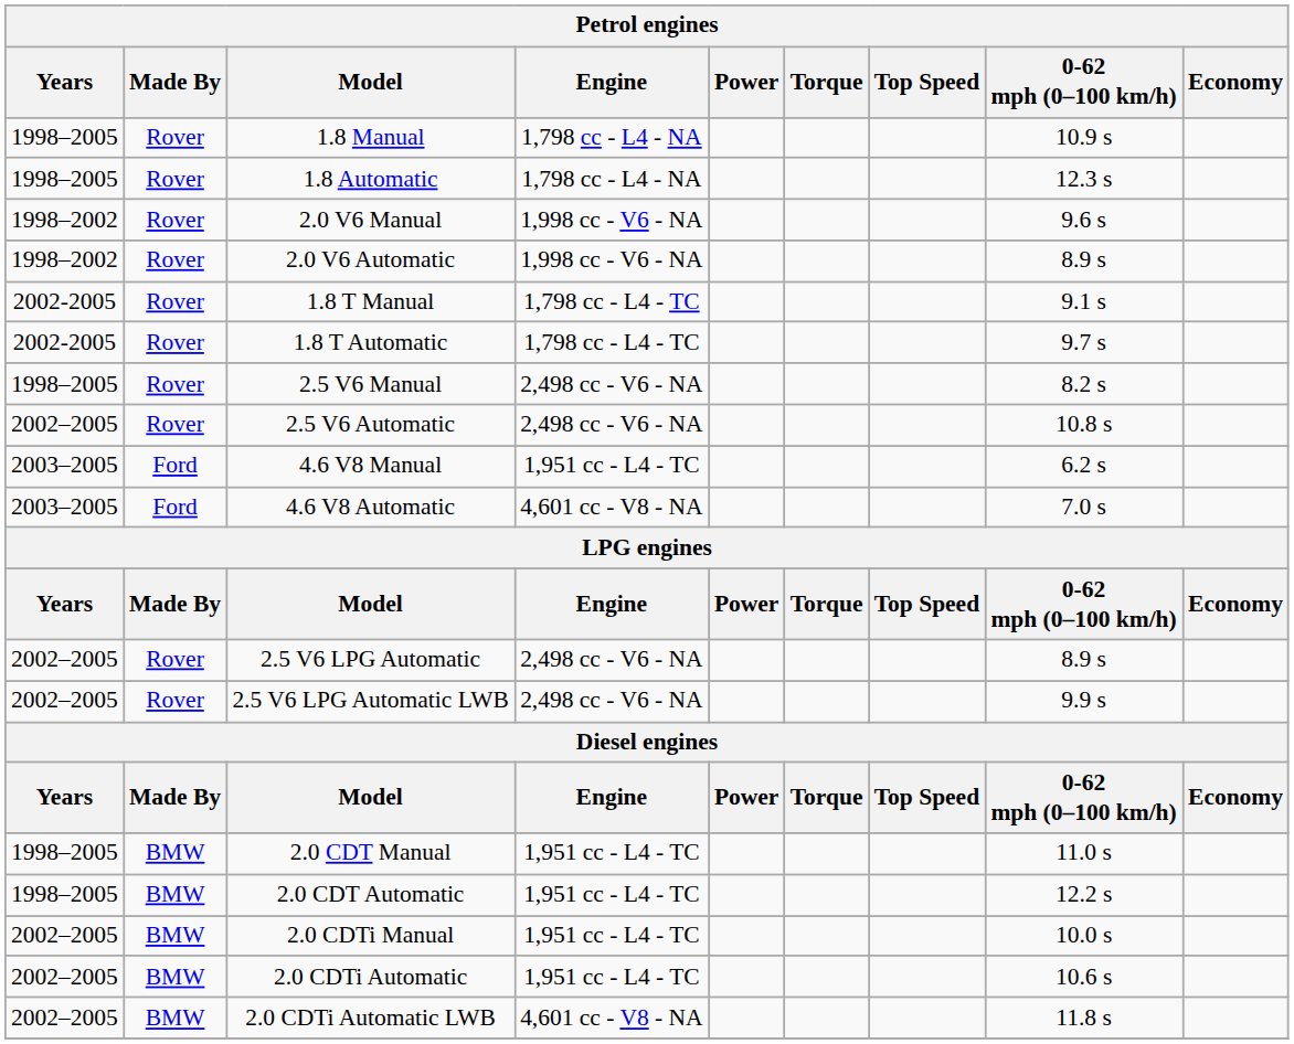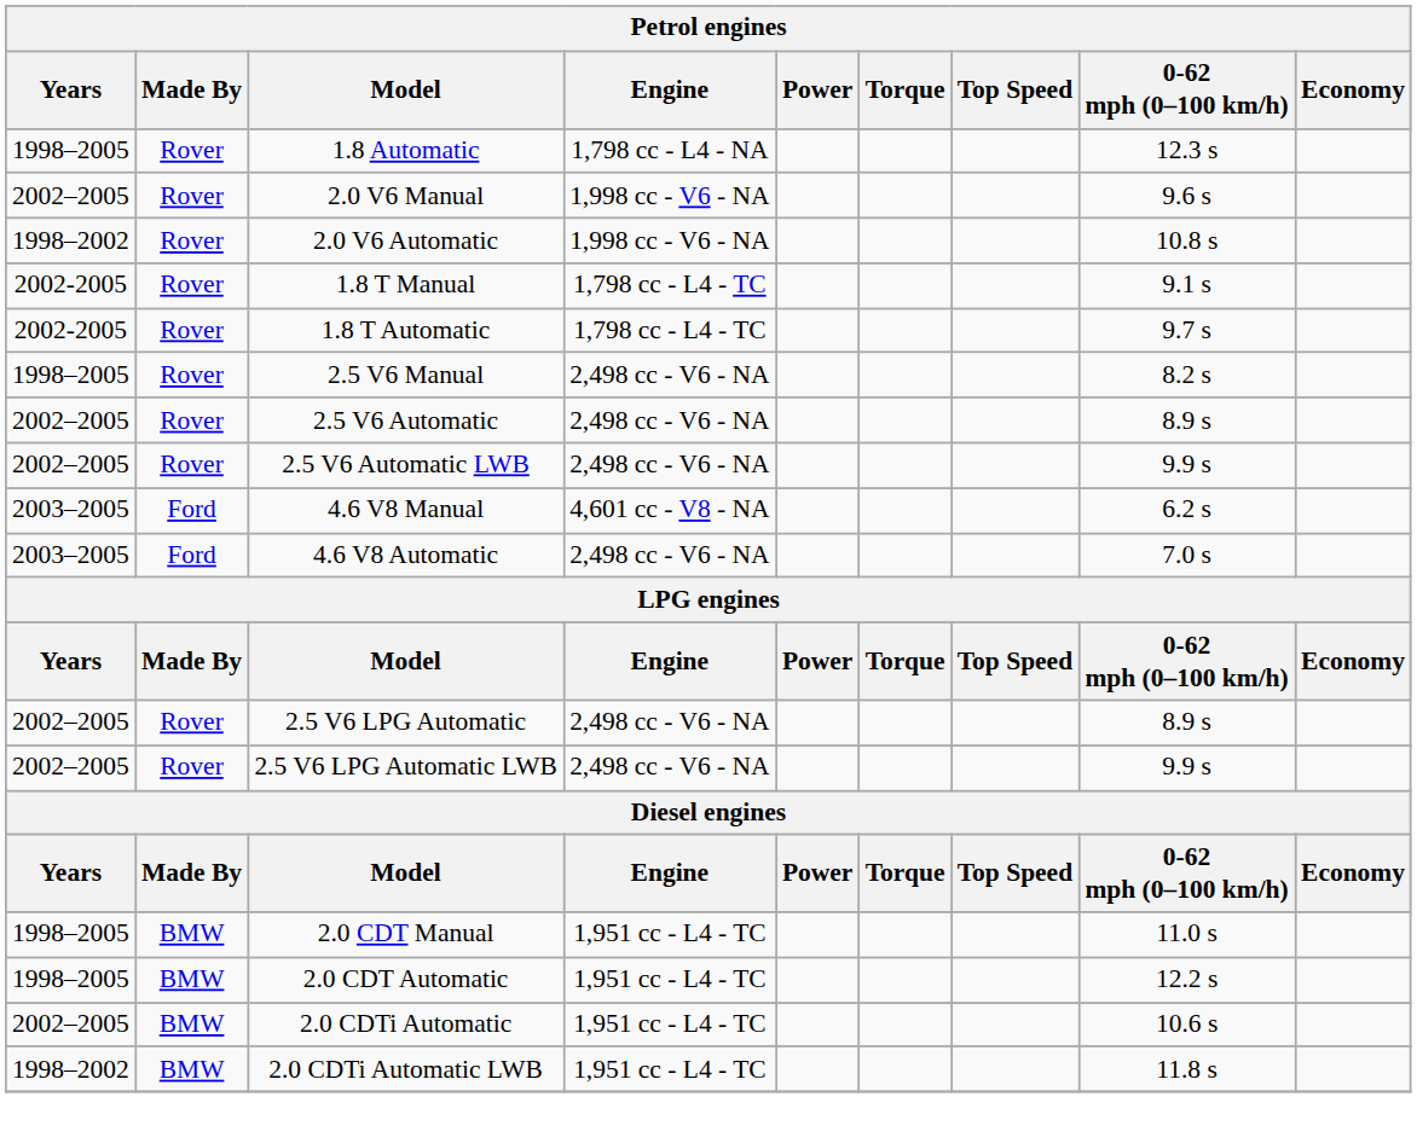 <table class="wikitable" style="text-align:center; font-size:75%;">
 <tr>
 <th colspan=9>Petrol engines</th>
 </tr>
 <tr style="background:#dcdcdc; text-align:center; vertical-align:middle;">
 <th>Years</th>
 <th>Made By</th>
 <th>Model</th>
 <th>Engine</th>
 <th>Power</th>
 <th>Torque</th>
 <th>Top Speed</th>
 <th>0-62<br>mph (0–100 km/h)</th>
 <th>Economy</th>
 </tr>
 <tr>
 <td>1998–2005</td>
 <td><a href='#'>Rover</a></td>
-<td>1.8 <a href='#'>Manual</a></td>
-<td>1,798 <a href='#'>cc</a> - <a href='#'>L4</a> - <a href='#'>NA</a></td>
-<td></td>
-<td></td>
-<td></td>
-<td>10.9 s</td>
-<td></td>
-</tr>
-<tr>
-<td>1998–2005</td>
-<td><a href='#'>Rover</a></td>
 <td>1.8 <a href='#'>Automatic</a></td>
 <td>1,798 cc - L4 - NA</td>
 <td></td>
 <td></td>
 <td></td>
 <td>12.3 s</td>
 <td></td>
 </tr>
 <tr>
-<td>1998–2002</td>
+<td>2002–2005</td>
 <td><a href='#'>Rover</a></td>
 <td>2.0 V6 Manual</td>
 <td>1,998 cc - <a href='#'>V6</a> - NA</td>
 <td></td>
 <td></td>
 <td></td>
 <td>9.6 s</td>
 <td></td>
 </tr>
 <tr>
 <td>1998–2002</td>
 <td><a href='#'>Rover</a></td>
 <td>2.0 V6 Automatic</td>
 <td>1,998 cc - V6 - NA</td>
 <td></td>
 <td></td>
 <td></td>
-<td>8.9 s</td>
+<td>10.8 s</td>
 <td></td>
 </tr>
 <tr>
 <td>2002-2005</td>
 <td><a href='#'>Rover</a></td>
 <td>1.8 T Manual</td>
 <td>1,798 cc - L4 - <a href='#'>TC</a></td>
 <td></td>
 <td></td>
 <td></td>
 <td>9.1 s</td>
 <td></td>
 </tr>
 <tr>
 <td>2002-2005</td>
 <td><a href='#'>Rover</a></td>
 <td>1.8 T Automatic</td>
 <td>1,798 cc - L4 - TC</td>
 <td></td>
 <td></td>
 <td></td>
 <td>9.7 s</td>
 <td></td>
 </tr>
 <tr>
 <td>1998–2005</td>
 <td><a href='#'>Rover</a></td>
 <td>2.5 V6 Manual</td>
 <td>2,498 cc - V6 - NA</td>
 <td></td>
 <td></td>
 <td></td>
 <td>8.2 s</td>
 <td></td>
 </tr>
 <tr>
 <td>2002–2005</td>
 <td><a href='#'>Rover</a></td>
 <td>2.5 V6 Automatic</td>
 <td>2,498 cc - V6 - NA</td>
 <td></td>
 <td></td>
 <td></td>
-<td>10.8 s</td>
+<td>8.9 s</td>
+<td></td>
+</tr>
+<tr>
+<td>2002–2005</td>
+<td><a href='#'>Rover</a></td>
+<td>2.5 V6 Automatic <a href='#'>LWB</a></td>
+<td>2,498 cc - V6 - NA</td>
+<td></td>
+<td></td>
+<td></td>
+<td>9.9 s</td>
 <td></td>
 </tr>
 <tr>
 <td>2003–2005</td>
 <td><a href='#'>Ford</a></td>
 <td>4.6 V8 Manual</td>
-<td>1,951 cc - L4 - TC</td>
+<td>4,601 cc - <a href='#'>V8</a> - NA</td>
 <td></td>
 <td></td>
 <td></td>
 <td>6.2 s</td>
 <td></td>
 </tr>
 <tr>
 <td>2003–2005</td>
 <td><a href='#'>Ford</a></td>
 <td>4.6 V8 Automatic</td>
-<td>4,601 cc - V8 - NA</td>
+<td>2,498 cc - V6 - NA</td>
 <td></td>
 <td></td>
 <td></td>
 <td>7.0 s</td>
 <td></td>
 </tr>
 <tr>
 <th colspan=9>LPG engines</th>
 </tr>
 <tr style="background:#dcdcdc; text-align:center; vertical-align:middle;">
 <th>Years</th>
 <th>Made By</th>
 <th>Model</th>
 <th>Engine</th>
 <th>Power</th>
 <th>Torque</th>
 <th>Top Speed</th>
 <th>0-62<br>mph (0–100 km/h)</th>
 <th>Economy</th>
 </tr>
 <tr>
 <td>2002–2005</td>
 <td><a href='#'>Rover</a></td>
 <td>2.5 V6 LPG Automatic</td>
 <td>2,498 cc - V6 - NA</td>
 <td></td>
 <td></td>
 <td></td>
 <td>8.9 s</td>
 <td></td>
 </tr>
 <tr>
 <td>2002–2005</td>
 <td><a href='#'>Rover</a></td>
 <td>2.5 V6 LPG Automatic LWB</td>
 <td>2,498 cc - V6 - NA</td>
 <td></td>
 <td></td>
 <td></td>
 <td>9.9 s</td>
 <td></td>
 </tr>
 <tr>
 <th colspan=9>Diesel engines</th>
 </tr>
 <tr style="background:#dcdcdc; text-align:center; vertical-align:middle;">
 <th>Years</th>
 <th>Made By</th>
 <th>Model</th>
 <th>Engine</th>
 <th>Power</th>
 <th>Torque</th>
 <th>Top Speed</th>
 <th>0-62<br>mph (0–100 km/h)</th>
 <th>Economy</th>
 </tr>
 <tr>
 <td>1998–2005</td>
 <td><a href='#'>BMW</a></td>
 <td>2.0 <a href='#'>CDT</a> Manual</td>
 <td>1,951 cc - L4 - TC</td>
 <td></td>
 <td></td>
 <td></td>
 <td>11.0 s</td>
 <td></td>
 </tr>
 <tr>
 <td>1998–2005</td>
 <td><a href='#'>BMW</a></td>
 <td>2.0 CDT Automatic</td>
 <td>1,951 cc - L4 - TC</td>
 <td></td>
 <td></td>
 <td></td>
 <td>12.2 s</td>
 <td></td>
 </tr>
 <tr>
 <td>2002–2005</td>
 <td><a href='#'>BMW</a></td>
-<td>2.0 CDTi Manual</td>
-<td>1,951 cc - L4 - TC</td>
-<td></td>
-<td></td>
-<td></td>
-<td>10.0 s</td>
-<td></td>
-</tr>
-<tr>
-<td>2002–2005</td>
-<td><a href='#'>BMW</a></td>
 <td>2.0 CDTi Automatic</td>
 <td>1,951 cc - L4 - TC</td>
 <td></td>
 <td></td>
 <td></td>
 <td>10.6 s</td>
 <td></td>
 </tr>
 <tr>
-<td>2002–2005</td>
+<td>1998–2002</td>
 <td><a href='#'>BMW</a></td>
 <td>2.0 CDTi Automatic LWB</td>
-<td>4,601 cc - <a href='#'>V8</a> - NA</td>
+<td>1,951 cc - L4 - TC</td>
 <td></td>
 <td></td>
 <td></td>
 <td>11.8 s</td>
 <td></td>
 </tr>
 <tr>
 </tr>
 </table>
